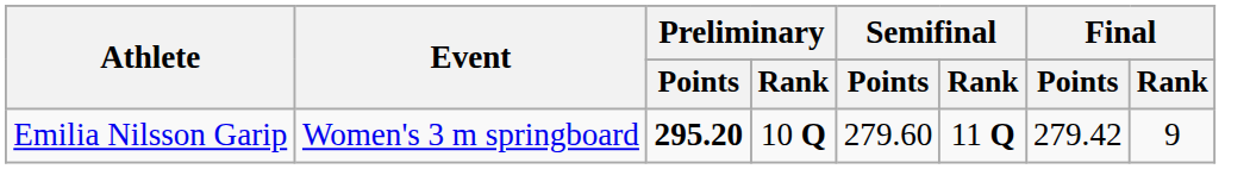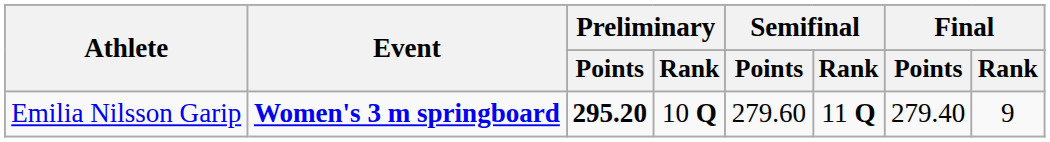 <table class=wikitable style="font-size:90%">
 <tr>
 <th rowspan="2">Athlete</th>
 <th rowspan="2">Event</th>
 <th colspan="2">Preliminary</th>
 <th colspan="2">Semifinal</th>
 <th colspan="2">Final</th>
 </tr>
 <tr style="font-size:95%">
 <th>Points</th>
 <th>Rank</th>
 <th>Points</th>
 <th>Rank</th>
 <th>Points</th>
 <th>Rank</th>
 </tr>
 <tr align=center>
 <td align=left><a href='#'>Emilia Nilsson Garip</a></td>
-<td align=left><a href='#'>Women's 3 m springboard</a></td>
+<td align=left><strong><a href='#'>Women's 3 m springboard</a></strong></td>
 <td><strong>295.20</strong></td>
 <td>10 <strong>Q</strong></td>
 <td>279.60</td>
 <td>11 <strong>Q</strong></td>
-<td>279.42</td>
+<td>279.40</td>
 <td>9</td>
 </tr>
 </table>
